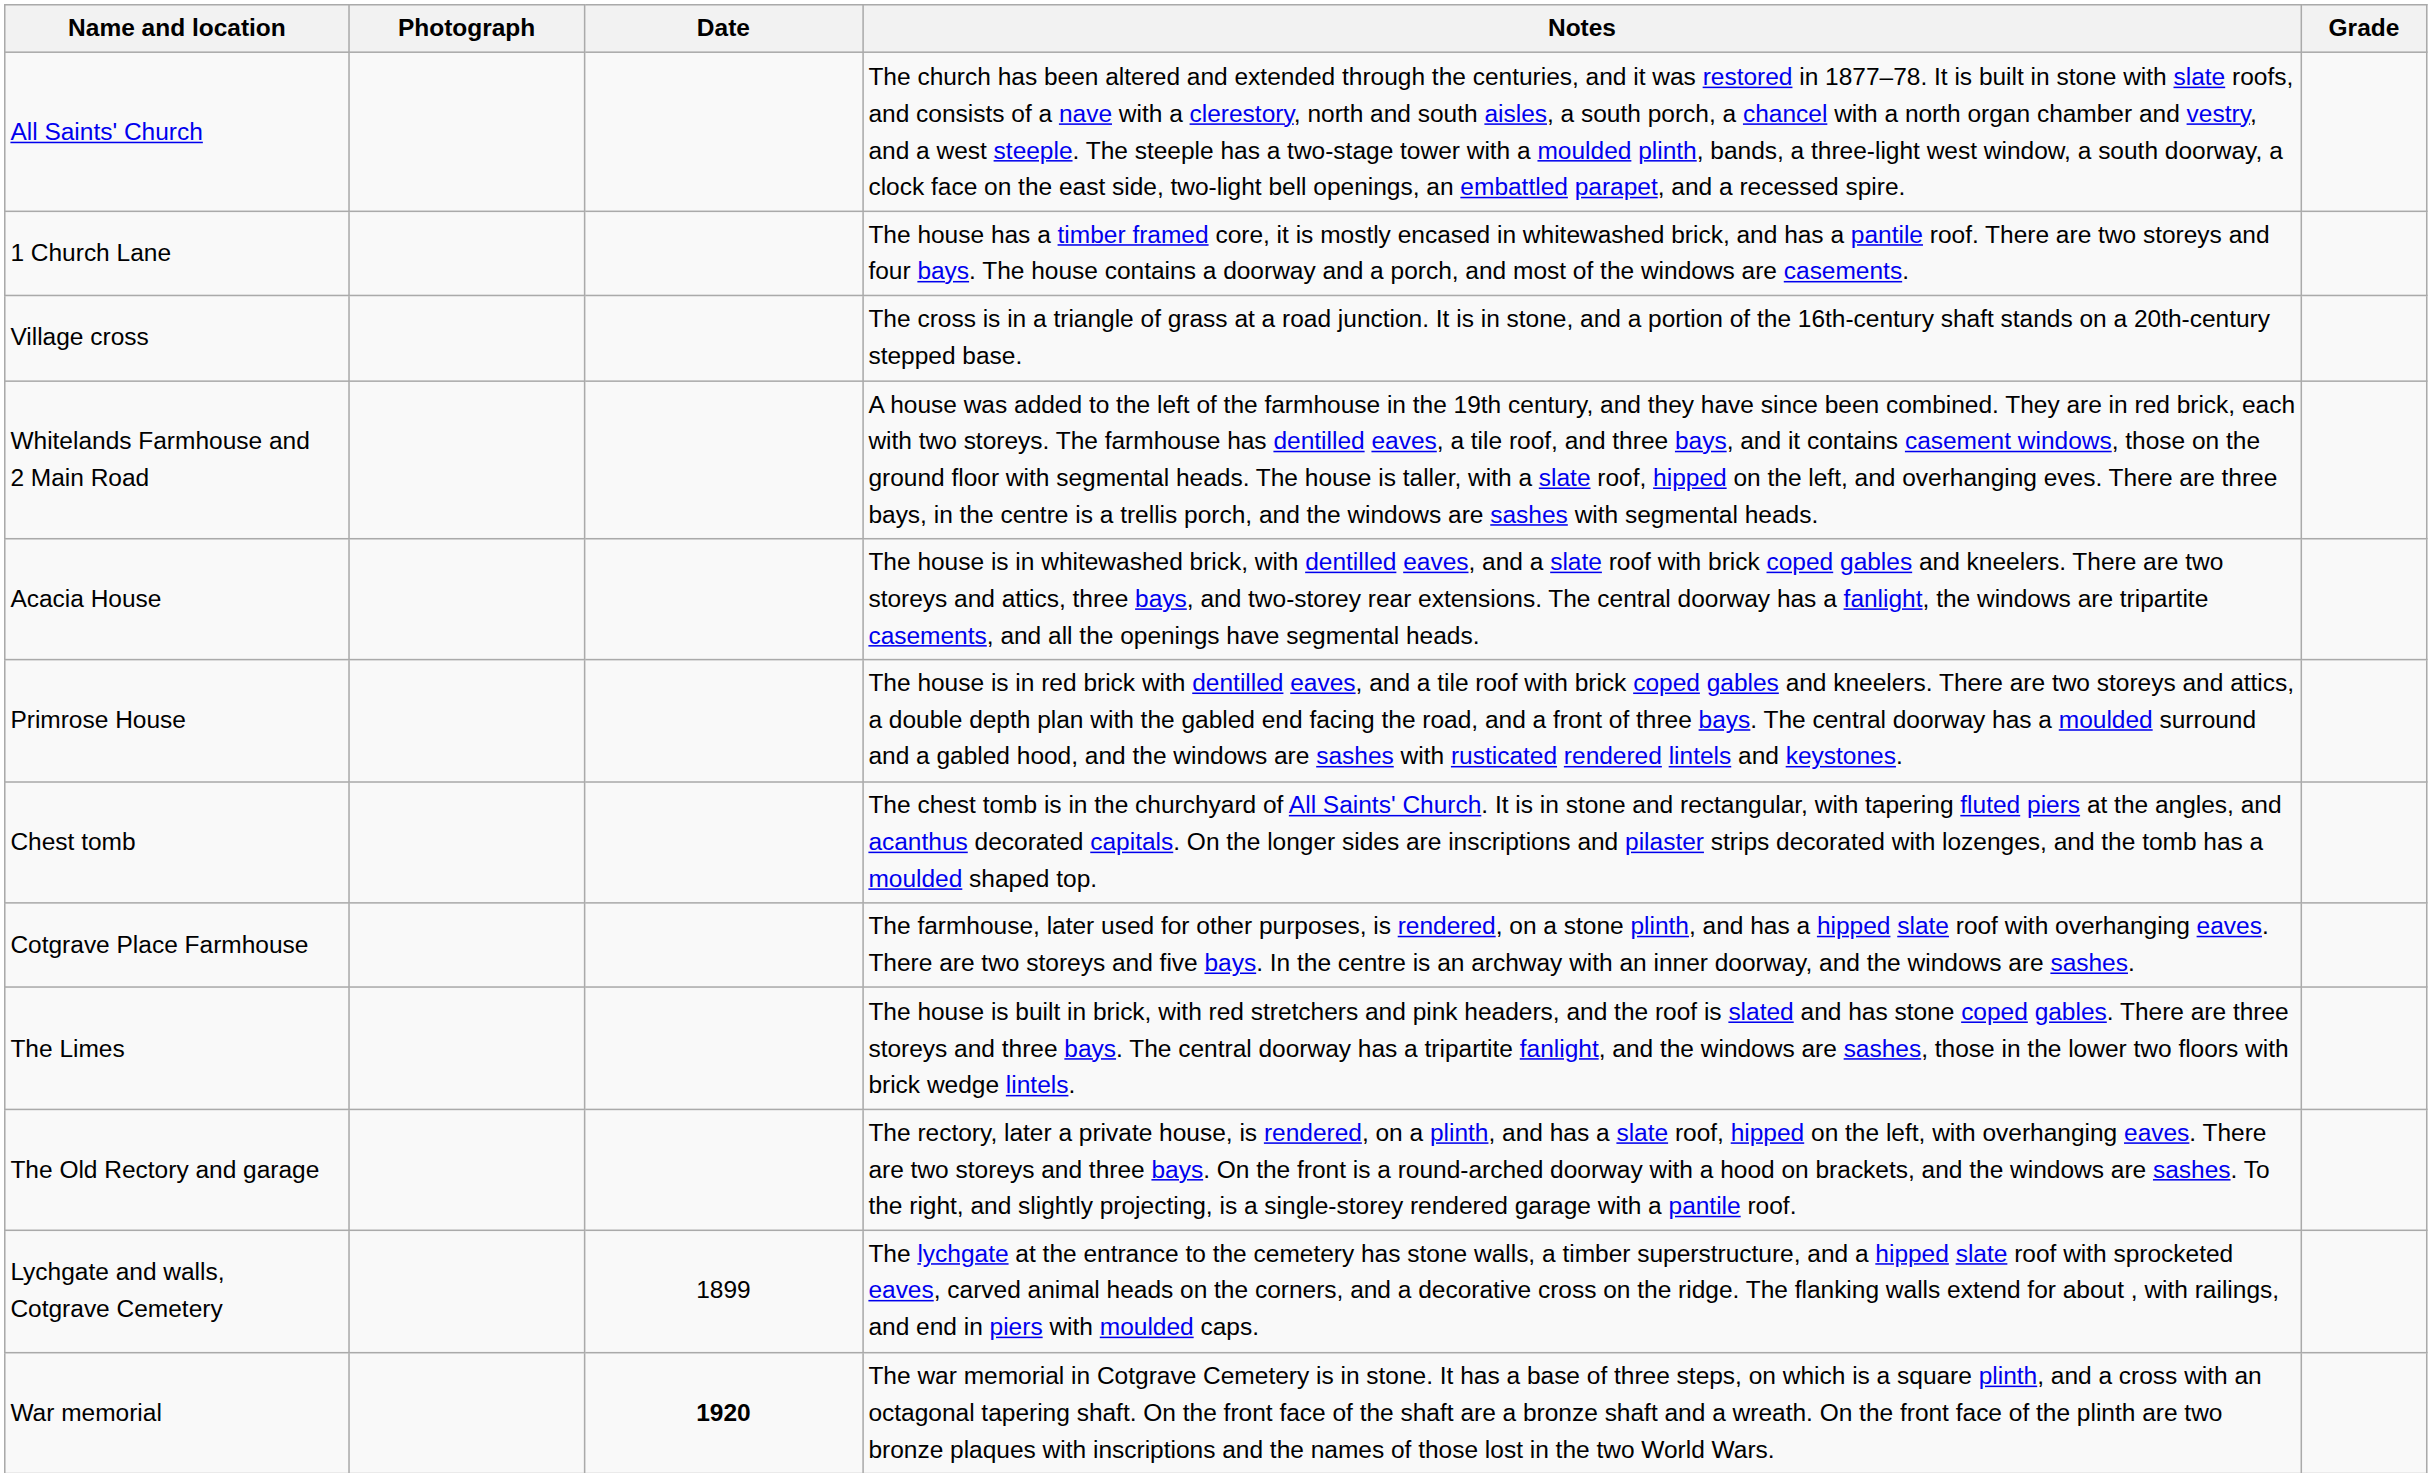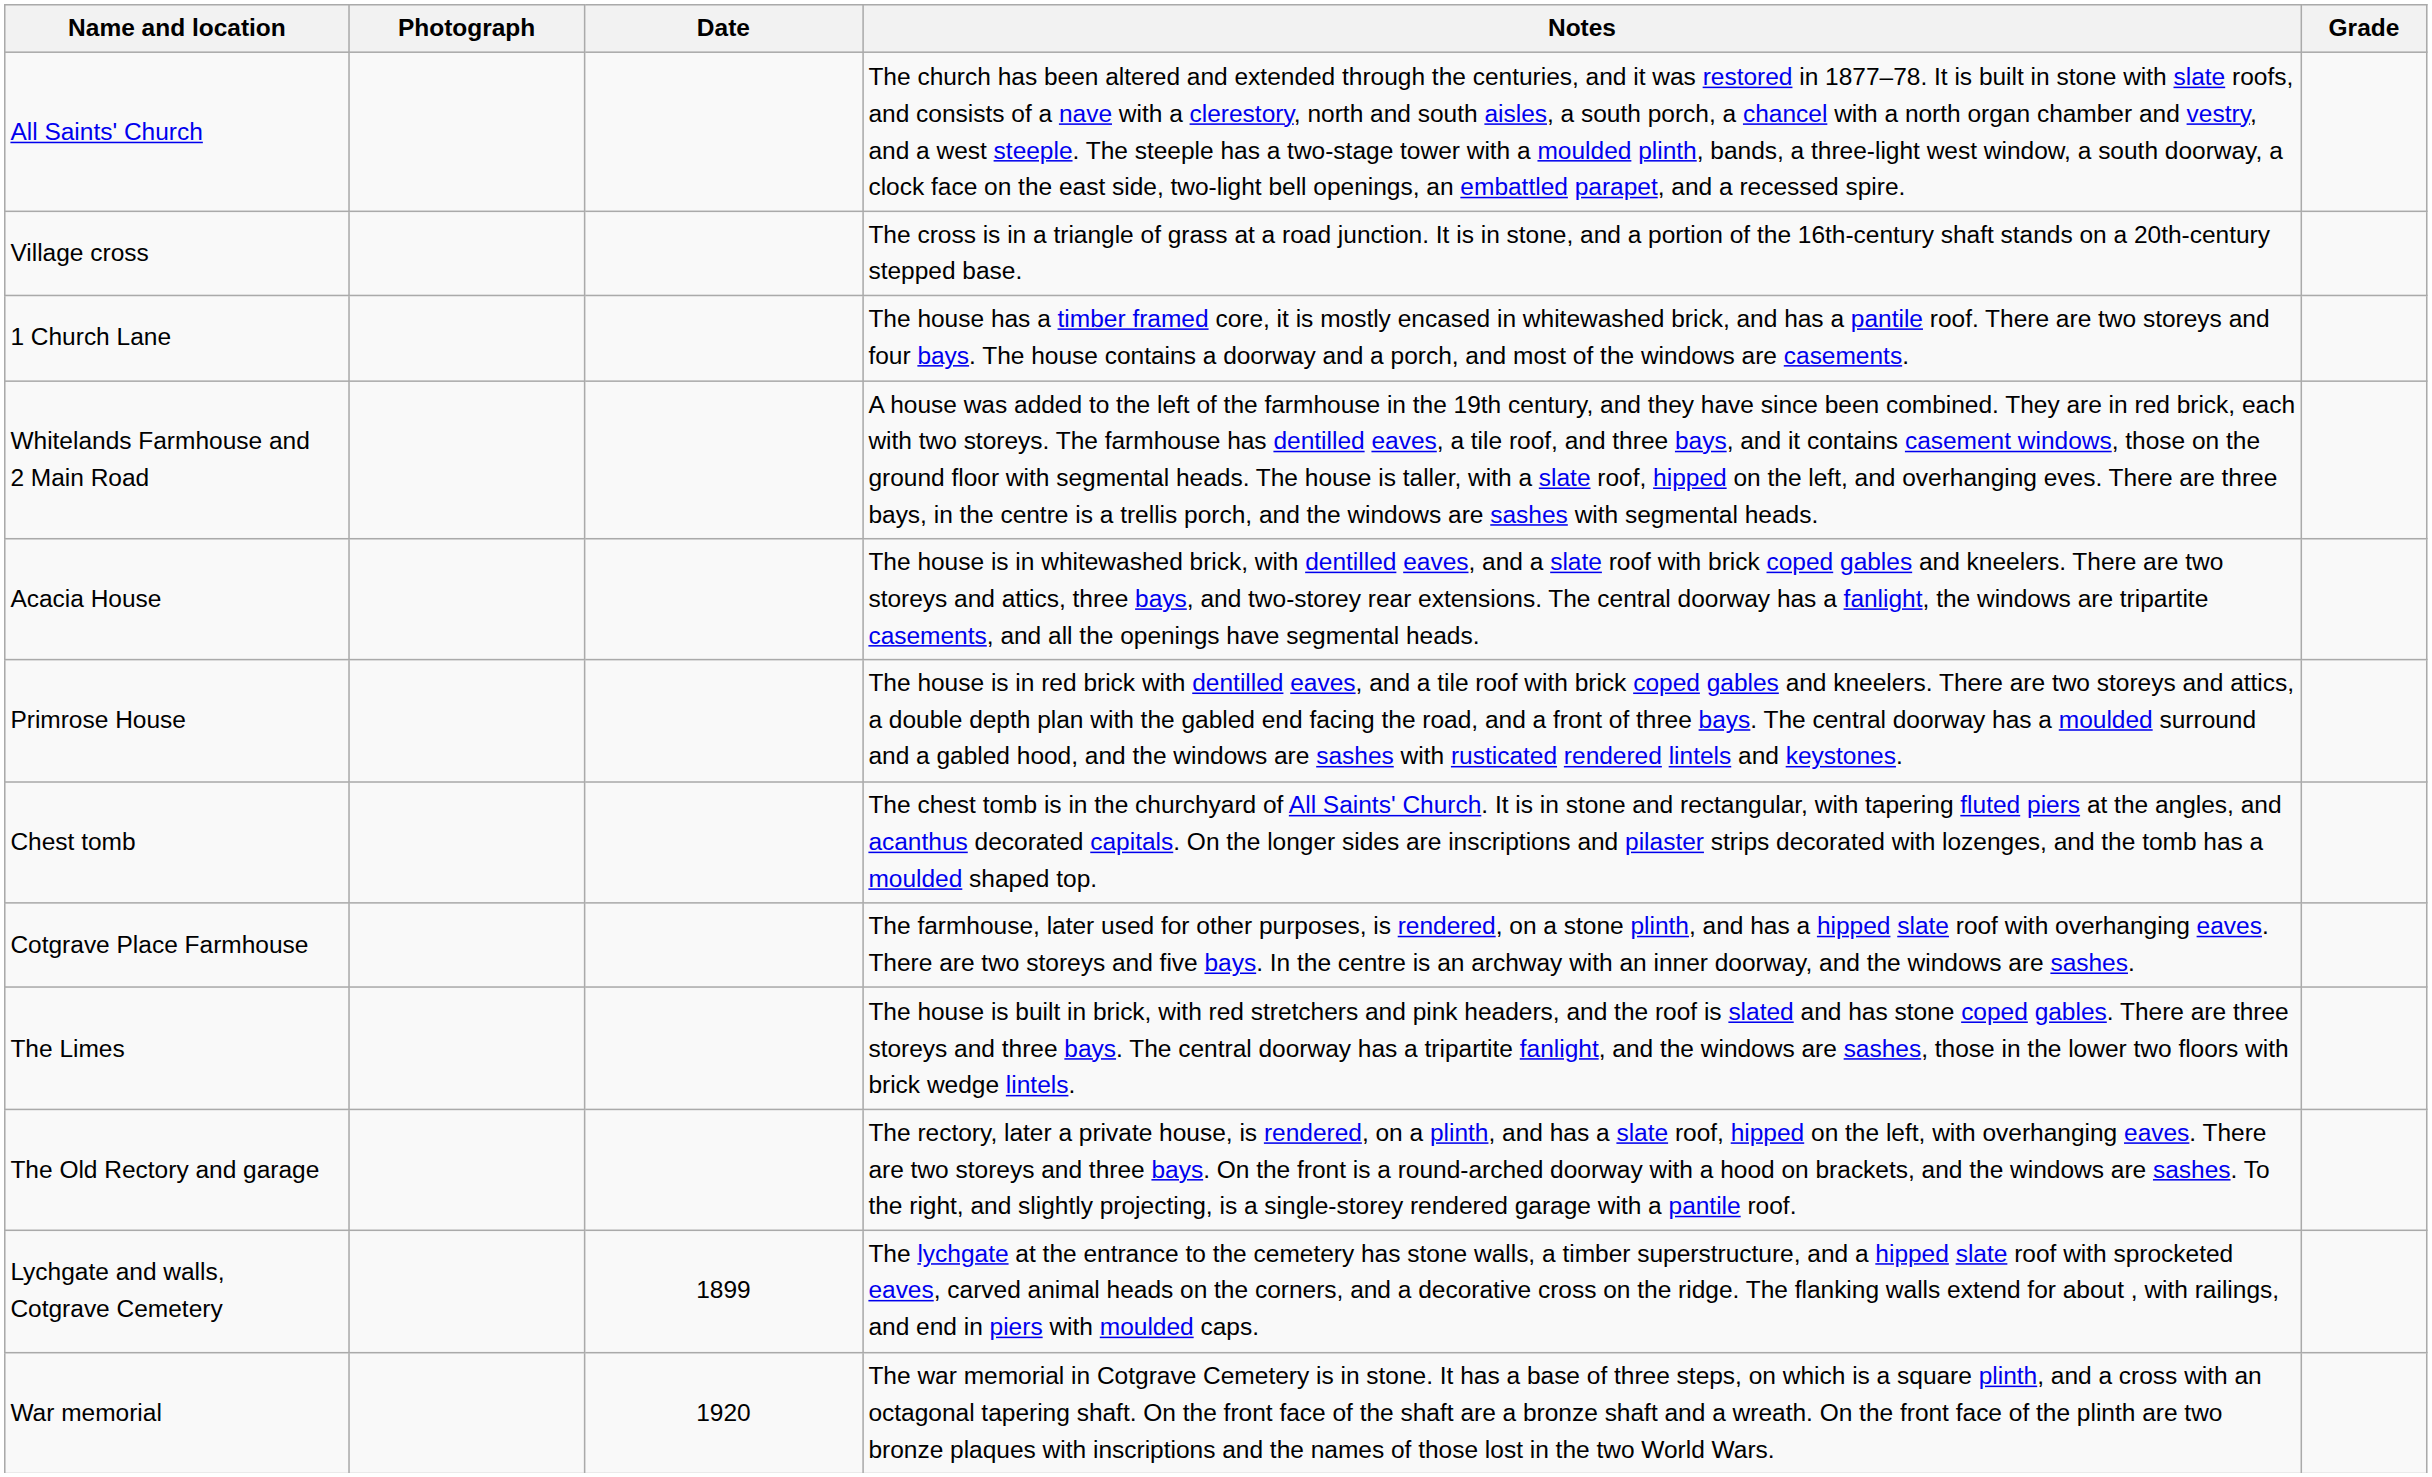 <table class="wikitable sortable plainrowheaders" style="width:100%; border:0px; text-align:left; line-height:150%">
 <tr>
 <th scope="col"  style="width:150px">Name and location</th>
 <th scope="col"  style="width:100px" class="unsortable">Photograph</th>
 <th scope="col"  style="width:120px">Date</th>
 <th scope="col"  style="width:650px" class="unsortable">Notes</th>
 <th scope="col"  style="width:50px">Grade</th>
 </tr>
 <tr>
 <td><a href='#'>All Saints' Church</a><br><small></small></td>
 <td></td>
 <td align="center"></td>
 <td>The church has been altered and extended through the centuries, and it was <a href='#'>restored</a> in 1877–78.  It is built in stone with <a href='#'>slate</a> roofs, and consists of a <a href='#'>nave</a> with a <a href='#'>clerestory</a>, north and south <a href='#'>aisles</a>, a south porch, a <a href='#'>chancel</a> with a north organ chamber and <a href='#'>vestry</a>, and a west <a href='#'>steeple</a>.  The steeple has a two-stage tower with a <a href='#'>moulded</a> <a href='#'>plinth</a>, bands, a three-light west window, a south doorway, a clock face on the east side, two-light bell openings, an <a href='#'>embattled</a> <a href='#'>parapet</a>, and a recessed spire.</td>
 <td align="center" ></td>
 </tr>
 <tr>
+<td>Village cross<br><small></small></td>
+<td></td>
+<td align="center"></td>
+<td>The cross is in a triangle of grass at a road junction.  It is in stone, and a portion of the 16th-century shaft stands on a 20th-century stepped base.</td>
+<td align="center" ></td>
+</tr>
+<tr>
 <td>1 Church Lane<br><small></small></td>
 <td></td>
 <td align="center"></td>
 <td>The house has a <a href='#'>timber framed</a> core, it is mostly encased in whitewashed brick, and has a <a href='#'>pantile</a> roof.  There are two storeys and four <a href='#'>bays</a>.  The house contains a doorway and a porch, and most of the windows are <a href='#'>casements</a>.</td>
-<td align="center" ></td>
-</tr>
-<tr>
-<td>Village cross<br><small></small></td>
-<td></td>
-<td align="center"></td>
-<td>The cross is in a triangle of grass at a road junction.  It is in stone, and a portion of the 16th-century shaft stands on a 20th-century stepped base.</td>
 <td align="center" ></td>
 </tr>
 <tr>
 <td>Whitelands Farmhouse and<br>2 Main Road<br><small></small></td>
 <td></td>
 <td align="center"></td>
 <td>A house was added to the left of the farmhouse in the 19th century, and they have since been combined.  They are in red brick, each with two storeys.  The farmhouse has <a href='#'>dentilled</a> <a href='#'>eaves</a>, a tile roof, and three <a href='#'>bays</a>, and it contains <a href='#'>casement windows</a>, those on the ground floor with segmental heads.  The house is taller, with a <a href='#'>slate</a> roof, <a href='#'>hipped</a> on the left, and overhanging eves.  There are three bays, in the centre is a trellis porch, and the windows are <a href='#'>sashes</a> with segmental heads.</td>
 <td align="center" ></td>
 </tr>
 <tr>
 <td>Acacia House<br><small></small></td>
 <td></td>
 <td align="center"></td>
 <td>The house is in whitewashed brick, with <a href='#'>dentilled</a> <a href='#'>eaves</a>, and a <a href='#'>slate</a> roof with brick <a href='#'>coped</a> <a href='#'>gables</a> and kneelers.  There are two storeys and attics, three <a href='#'>bays</a>, and two-storey rear extensions.  The central doorway has a <a href='#'>fanlight</a>, the windows are tripartite <a href='#'>casements</a>, and all the openings have segmental heads.</td>
 <td align="center" ></td>
 </tr>
 <tr>
 <td>Primrose House<br><small></small></td>
 <td></td>
 <td align="center"></td>
 <td>The house is in red brick with <a href='#'>dentilled</a> <a href='#'>eaves</a>, and a tile roof with brick <a href='#'>coped</a> <a href='#'>gables</a> and kneelers.  There are two storeys and attics, a double depth plan with the gabled end facing the road, and a front of three <a href='#'>bays</a>.  The central doorway has a <a href='#'>moulded</a> surround and a gabled hood, and the windows are <a href='#'>sashes</a> with <a href='#'>rusticated</a> <a href='#'>rendered</a> <a href='#'>lintels</a> and <a href='#'>keystones</a>.</td>
 <td align="center" ></td>
 </tr>
 <tr>
 <td>Chest tomb<br><small></small></td>
 <td></td>
 <td align="center"></td>
 <td>The chest tomb is in the churchyard of <a href='#'>All Saints' Church</a>.  It is in stone and rectangular, with tapering <a href='#'>fluted</a> <a href='#'> piers</a> at the angles, and <a href='#'>acanthus</a> decorated <a href='#'>capitals</a>.  On the longer sides are inscriptions and <a href='#'>pilaster</a> strips decorated with lozenges, and the tomb has a <a href='#'>moulded</a> shaped top.</td>
 <td align="center" ></td>
 </tr>
 <tr>
 <td>Cotgrave Place Farmhouse<br><small></small></td>
 <td></td>
 <td align="center"></td>
 <td>The farmhouse, later used for other purposes, is <a href='#'>rendered</a>, on a stone <a href='#'>plinth</a>, and has a <a href='#'>hipped</a> <a href='#'>slate</a> roof with overhanging <a href='#'>eaves</a>.  There are two storeys and five <a href='#'>bays</a>.  In the centre is an archway with an inner doorway, and the windows are <a href='#'>sashes</a>.</td>
 <td align="center" ></td>
 </tr>
 <tr>
 <td>The Limes<br><small></small></td>
 <td></td>
 <td align="center"></td>
 <td>The house is built in brick, with red stretchers and pink headers, and the roof is <a href='#'>slated</a> and has stone <a href='#'>coped</a> <a href='#'>gables</a>.  There are three storeys and three <a href='#'>bays</a>.  The central doorway has a tripartite <a href='#'>fanlight</a>, and the windows are <a href='#'>sashes</a>, those in the lower two floors with brick wedge <a href='#'>lintels</a>.</td>
 <td align="center" ></td>
 </tr>
 <tr>
 <td>The Old Rectory and garage<br><small></small></td>
 <td></td>
 <td align="center"></td>
 <td>The rectory, later a private house, is <a href='#'>rendered</a>, on a <a href='#'>plinth</a>, and has a <a href='#'>slate</a> roof, <a href='#'>hipped</a> on the left, with overhanging <a href='#'>eaves</a>.  There are two storeys and three <a href='#'>bays</a>.  On the front is a round-arched doorway with a hood on brackets, and the windows are <a href='#'>sashes</a>.  To the right, and slightly projecting, is a single-storey rendered garage with a <a href='#'>pantile</a> roof.</td>
 <td align="center" ></td>
 </tr>
 <tr>
 <td>Lychgate and walls,<br>Cotgrave Cemetery<br><small></small></td>
 <td></td>
 <td align="center">1899</td>
 <td>The <a href='#'>lychgate</a> at the entrance to the cemetery has stone walls, a timber superstructure, and a <a href='#'>hipped</a> <a href='#'>slate</a> roof with sprocketed <a href='#'>eaves</a>, carved animal heads on the corners, and a decorative cross on the ridge.  The flanking walls extend for about , with railings, and end in <a href='#'>piers</a> with <a href='#'>moulded</a> caps.</td>
 <td align="center" ></td>
 </tr>
 <tr>
 <td>War memorial<br><small></small></td>
 <td></td>
-<td align="center"><strong>1920</strong></td>
+<td align="center">1920</td>
 <td>The war memorial in Cotgrave Cemetery is in stone.  It has a base of three steps, on which is a square <a href='#'>plinth</a>, and a cross with an octagonal tapering shaft.  On the front face of the shaft are a bronze shaft and a wreath.  On the front face of the plinth are two bronze plaques with inscriptions and the names of those lost in the two World Wars.</td>
 <td align="center" ></td>
 </tr>
 <tr>
 </tr>
 </table>
